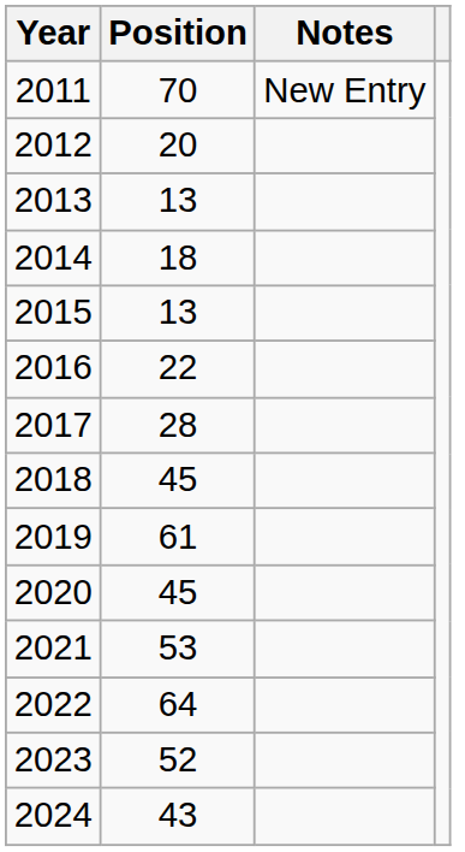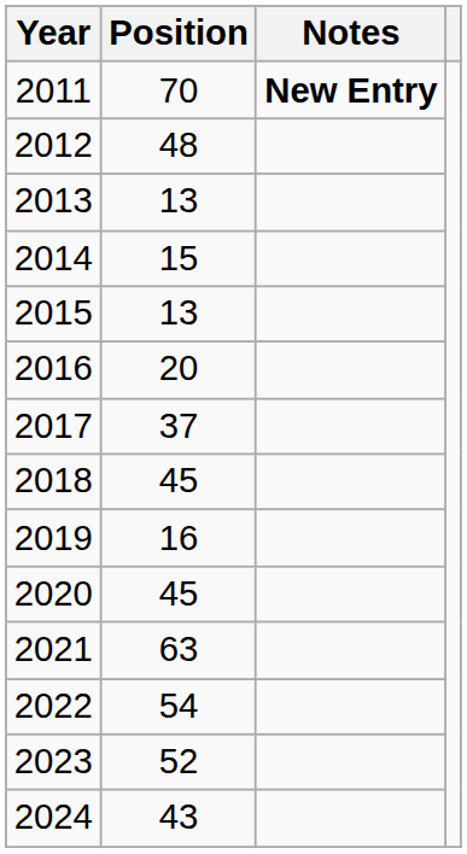 <table class="wikitable plainrowheaders" style="text-align:center;">
 <tr>
 <th>Year</th>
 <th>Position</th>
 <th>Notes</th>
 <th></th>
 </tr>
 <tr>
 <td>2011</td>
 <td>70</td>
-<td>New Entry</td>
+<td><strong>New Entry</strong></td>
 <td rowspan="14"></td>
 </tr>
 <tr>
 <td>2012</td>
-<td>20</td>
+<td>48</td>
 <td></td>
 </tr>
 <tr>
 <td>2013</td>
 <td>13</td>
 <td></td>
 </tr>
 <tr>
 <td>2014</td>
-<td>18</td>
+<td>15</td>
 <td></td>
 </tr>
 <tr>
 <td>2015</td>
 <td>13</td>
 <td></td>
 </tr>
 <tr>
 <td>2016</td>
-<td>22</td>
+<td>20</td>
 <td></td>
 </tr>
 <tr>
 <td>2017</td>
-<td>28</td>
+<td>37</td>
 <td></td>
 </tr>
 <tr>
 <td>2018</td>
 <td>45</td>
 <td></td>
 </tr>
 <tr>
 <td>2019</td>
-<td>61</td>
+<td>16</td>
 <td></td>
 </tr>
 <tr>
 <td>2020</td>
 <td>45</td>
 <td></td>
 </tr>
 <tr>
 <td>2021</td>
-<td>53</td>
+<td>63</td>
 <td></td>
 </tr>
 <tr>
 <td>2022</td>
-<td>64</td>
+<td>54</td>
 <td></td>
 </tr>
 <tr>
 <td>2023</td>
 <td>52</td>
 <td></td>
 </tr>
 <tr>
 <td>2024</td>
 <td>43</td>
 <td></td>
 </tr>
 </table>
